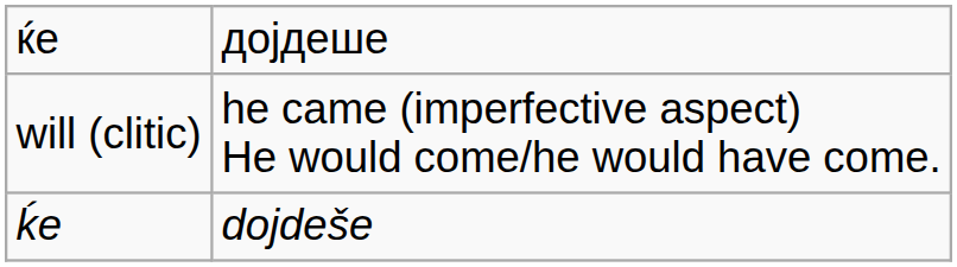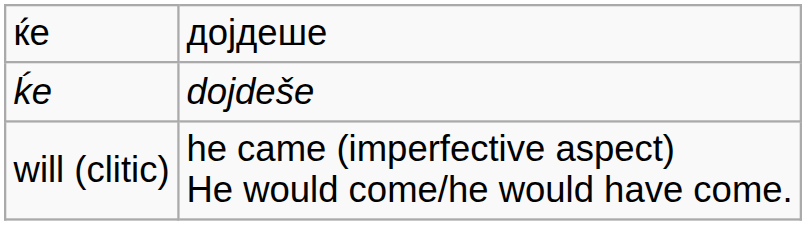 <table class=wikitable>
 <tr>
 <td>ќе</td>
 <td>доjдеше</td>
 </tr>
 <tr>
+<td><em>ḱe</em></td>
+<td><em>dojdeše</em></td>
+</tr>
+<tr>
 <td>will (clitic)</td>
 <td>he came (imperfective aspect)<br>He would come/he would have come.</td>
 </tr>
-<tr>
-<td><em>ḱe</em></td>
-<td><em>dojdeše</em></td>
-</tr>
 </table>
